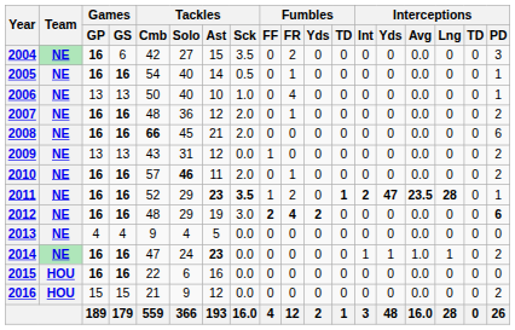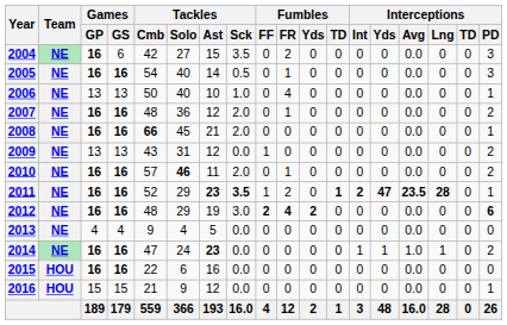 <table class=wikitable style="text-align:center;">
 <tr>
 <th rowspan="2">Year</th>
 <th rowspan="2">Team</th>
 <th colspan="2">Games</th>
 <th colspan="4">Tackles</th>
 <th colspan="4">Fumbles</th>
 <th colspan="6">Interceptions</th>
 </tr>
 <tr>
 <th>GP</th>
 <th>GS</th>
 <th>Cmb</th>
 <th>Solo</th>
 <th>Ast</th>
 <th>Sck</th>
 <th>FF</th>
 <th>FR</th>
 <th>Yds</th>
 <th>TD</th>
 <th>Int</th>
 <th>Yds</th>
 <th>Avg</th>
 <th>Lng</th>
 <th>TD</th>
 <th>PD</th>
 </tr>
 <tr>
 <th><a href='#'>2004</a></th>
 <th style="background:#afe6ba; width:3em;"><a href='#'>NE</a></th>
 <td><strong>16</strong></td>
 <td>6</td>
 <td>42</td>
 <td>27</td>
 <td>15</td>
 <td>3.5</td>
 <td>0</td>
 <td>2</td>
 <td>0</td>
 <td>0</td>
 <td>0</td>
 <td>0</td>
 <td>0.0</td>
 <td>0</td>
 <td>0</td>
 <td>3</td>
 </tr>
 <tr>
 <th><a href='#'>2005</a></th>
 <th><a href='#'>NE</a></th>
 <td><strong>16</strong></td>
 <td><strong>16</strong></td>
 <td>54</td>
 <td>40</td>
 <td>14</td>
 <td>0.5</td>
 <td>0</td>
 <td>1</td>
 <td>0</td>
 <td>0</td>
 <td>0</td>
 <td>0</td>
 <td>0.0</td>
 <td>0</td>
 <td>0</td>
-<td>1</td>
+<td>3</td>
 </tr>
 <tr>
 <th><a href='#'>2006</a></th>
 <th><a href='#'>NE</a></th>
 <td>13</td>
 <td>13</td>
 <td>50</td>
 <td>40</td>
 <td>10</td>
 <td>1.0</td>
 <td>0</td>
 <td>4</td>
 <td>0</td>
 <td>0</td>
 <td>0</td>
 <td>0</td>
 <td>0.0</td>
 <td>0</td>
 <td>0</td>
 <td>1</td>
 </tr>
 <tr>
 <th><a href='#'>2007</a></th>
 <th><a href='#'>NE</a></th>
 <td><strong>16</strong></td>
 <td><strong>16</strong></td>
 <td>48</td>
 <td>36</td>
 <td>12</td>
 <td>2.0</td>
 <td>0</td>
 <td>1</td>
 <td>0</td>
 <td>0</td>
 <td>0</td>
 <td>0</td>
 <td>0.0</td>
 <td>0</td>
 <td>0</td>
 <td>2</td>
 </tr>
 <tr>
 <th><a href='#'>2008</a></th>
 <th><a href='#'>NE</a></th>
 <td><strong>16</strong></td>
 <td><strong>16</strong></td>
 <td><strong>66</strong></td>
 <td>45</td>
 <td>21</td>
 <td>2.0</td>
 <td>0</td>
 <td>0</td>
 <td>0</td>
 <td>0</td>
 <td>0</td>
 <td>0</td>
 <td>0.0</td>
 <td>0</td>
 <td>0</td>
-<td>6</td>
+<td>1</td>
 </tr>
 <tr>
 <th><a href='#'>2009</a></th>
 <th><a href='#'>NE</a></th>
 <td>13</td>
 <td>13</td>
 <td>43</td>
 <td>31</td>
 <td>12</td>
 <td>0.0</td>
 <td>1</td>
 <td>0</td>
 <td>0</td>
 <td>0</td>
 <td>0</td>
 <td>0</td>
 <td>0.0</td>
 <td>0</td>
 <td>0</td>
 <td>2</td>
 </tr>
 <tr>
 <th><a href='#'>2010</a></th>
 <th><a href='#'>NE</a></th>
 <td><strong>16</strong></td>
 <td><strong>16</strong></td>
 <td>57</td>
 <td><strong>46</strong></td>
 <td>11</td>
 <td>2.0</td>
 <td>0</td>
 <td>1</td>
 <td>0</td>
 <td>0</td>
 <td>0</td>
 <td>0</td>
 <td>0.0</td>
 <td>0</td>
 <td>0</td>
 <td>2</td>
 </tr>
 <tr>
 <th><a href='#'>2011</a></th>
 <th><a href='#'>NE</a></th>
 <td><strong>16</strong></td>
 <td><strong>16</strong></td>
 <td>52</td>
 <td>29</td>
 <td><strong>23</strong></td>
 <td><strong>3.5</strong></td>
 <td>1</td>
 <td>2</td>
 <td>0</td>
 <td><strong>1</strong></td>
 <td><strong>2</strong></td>
 <td><strong>47</strong></td>
 <td><strong>23.5</strong></td>
 <td><strong>28</strong></td>
 <td>0</td>
 <td>1</td>
 </tr>
 <tr>
 <th><a href='#'>2012</a></th>
 <th><a href='#'>NE</a></th>
 <td><strong>16</strong></td>
 <td><strong>16</strong></td>
 <td>48</td>
 <td>29</td>
 <td>19</td>
 <td>3.0</td>
 <td><strong>2</strong></td>
 <td><strong>4</strong></td>
 <td><strong>2</strong></td>
 <td>0</td>
 <td>0</td>
 <td>0</td>
 <td>0.0</td>
 <td>0</td>
 <td>0</td>
 <td><strong>6</strong></td>
 </tr>
 <tr>
 <th><a href='#'>2013</a></th>
 <th><a href='#'>NE</a></th>
 <td>4</td>
 <td>4</td>
 <td>9</td>
 <td>4</td>
 <td>5</td>
 <td>0.0</td>
 <td>0</td>
 <td>0</td>
 <td>0</td>
 <td>0</td>
 <td>0</td>
 <td>0</td>
 <td>0.0</td>
 <td>0</td>
 <td>0</td>
 <td>0</td>
 </tr>
 <tr>
 <th><a href='#'>2014</a></th>
 <th style="background:#afe6ba; width:3em;"><a href='#'>NE</a></th>
 <td><strong>16</strong></td>
 <td><strong>16</strong></td>
 <td>47</td>
 <td>24</td>
 <td><strong>23</strong></td>
 <td>0.0</td>
 <td>0</td>
 <td>0</td>
 <td>0</td>
 <td>0</td>
 <td>1</td>
 <td>1</td>
 <td>1.0</td>
 <td>1</td>
 <td>0</td>
 <td>2</td>
 </tr>
 <tr>
 <th><a href='#'>2015</a></th>
 <th><a href='#'>HOU</a></th>
 <td><strong>16</strong></td>
 <td><strong>16</strong></td>
 <td>22</td>
 <td>6</td>
 <td>16</td>
 <td>0.0</td>
 <td>0</td>
 <td>0</td>
 <td>0</td>
 <td>0</td>
 <td>0</td>
 <td>0</td>
 <td>0.0</td>
 <td>0</td>
 <td>0</td>
 <td>0</td>
 </tr>
 <tr>
 <th><a href='#'>2016</a></th>
 <th><a href='#'>HOU</a></th>
 <td>15</td>
 <td>15</td>
 <td>21</td>
 <td>9</td>
 <td>12</td>
 <td>0.0</td>
 <td>0</td>
 <td>0</td>
 <td>0</td>
 <td>0</td>
 <td>0</td>
 <td>0</td>
 <td>0.0</td>
 <td>0</td>
 <td>0</td>
-<td>2</td>
+<td>1</td>
 </tr>
 <tr>
 <th colspan="2"></th>
 <th>189</th>
 <th>179</th>
 <th>559</th>
 <th>366</th>
 <th>193</th>
 <th>16.0</th>
 <th>4</th>
 <th>12</th>
 <th>2</th>
 <th>1</th>
 <th>3</th>
 <th>48</th>
 <th>16.0</th>
 <th>28</th>
 <th>0</th>
 <th>26</th>
 </tr>
 </table>
